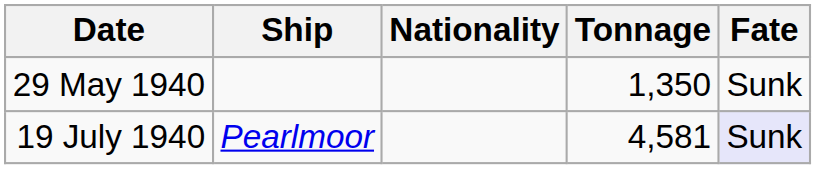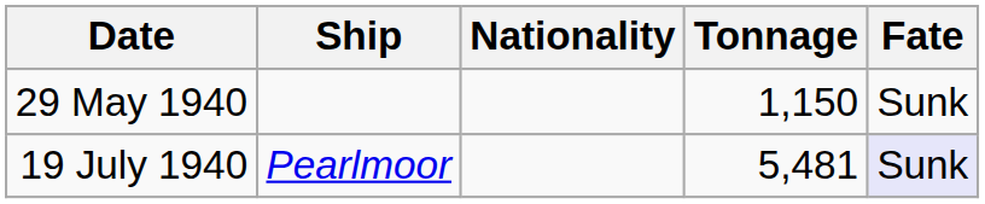 <table class="wikitable sortable">
 <tr>
 <th>Date</th>
 <th>Ship</th>
 <th>Nationality</th>
 <th>Tonnage</th>
 <th>Fate</th>
 </tr>
 <tr>
 <td align="right">29 May 1940</td>
 <td align="left"></td>
 <td align="left"></td>
-<td align="right">1,350</td>
+<td align="right">1,150</td>
 <td align="left">Sunk</td>
 </tr>
 <tr>
 <td align="right">19 July 1940</td>
 <td align="left"><a href='#'><em>Pearlmoor</em></a></td>
 <td align="left"></td>
-<td align="right">4,581</td>
+<td align="right">5,481</td>
 <td align="left" style="background: lavender;">Sunk</td>
 </tr>
 </table>
